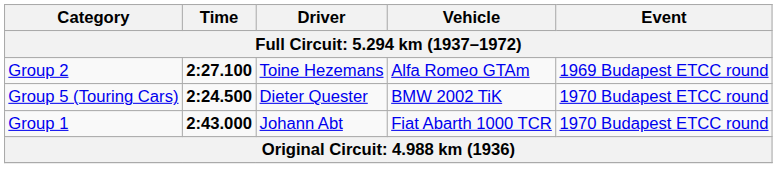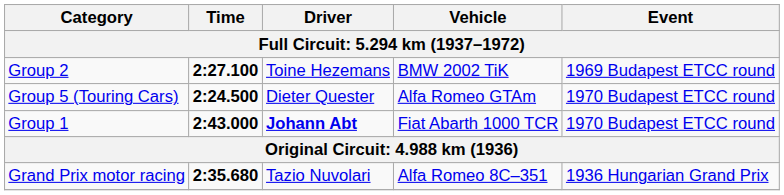 <table class="wikitable">
 <tr>
 <th>Category</th>
 <th>Time</th>
 <th>Driver</th>
 <th>Vehicle</th>
 <th>Event</th>
 </tr>
 <tr>
 <th colspan=5>Full Circuit: 5.294 km (1937–1972)</th>
 </tr>
 <tr>
 <td><a href='#'>Group 2</a></td>
 <td><strong>2:27.100</strong></td>
 <td><a href='#'>Toine Hezemans</a></td>
-<td><a href='#'>Alfa Romeo GTAm</a></td>
+<td><a href='#'>BMW 2002 TiK</a></td>
 <td><a href='#'>1969 Budapest ETCC round</a></td>
 </tr>
 <tr>
 <td><a href='#'>Group 5 (Touring Cars)</a></td>
 <td><strong>2:24.500</strong></td>
 <td><a href='#'>Dieter Quester</a></td>
-<td><a href='#'>BMW 2002 TiK</a></td>
+<td><a href='#'>Alfa Romeo GTAm</a></td>
 <td><a href='#'>1970 Budapest ETCC round</a></td>
 </tr>
 <tr>
 <td><a href='#'>Group 1</a></td>
 <td><strong>2:43.000</strong></td>
-<td><a href='#'>Johann Abt</a></td>
+<td><strong><a href='#'>Johann Abt</a></strong></td>
 <td><a href='#'>Fiat Abarth 1000 TCR</a></td>
 <td><a href='#'>1970 Budapest ETCC round</a></td>
 </tr>
 <tr>
 <th colspan=5>Original Circuit: 4.988 km (1936)</th>
 </tr>
 <tr>
+<td><a href='#'>Grand Prix motor racing</a></td>
+<td><strong>2:35.680</strong></td>
+<td><a href='#'>Tazio Nuvolari</a></td>
+<td><a href='#'>Alfa Romeo 8C–351</a></td>
+<td><a href='#'>1936 Hungarian Grand Prix</a></td>
+</tr>
+<tr>
 </tr>
 </table>
